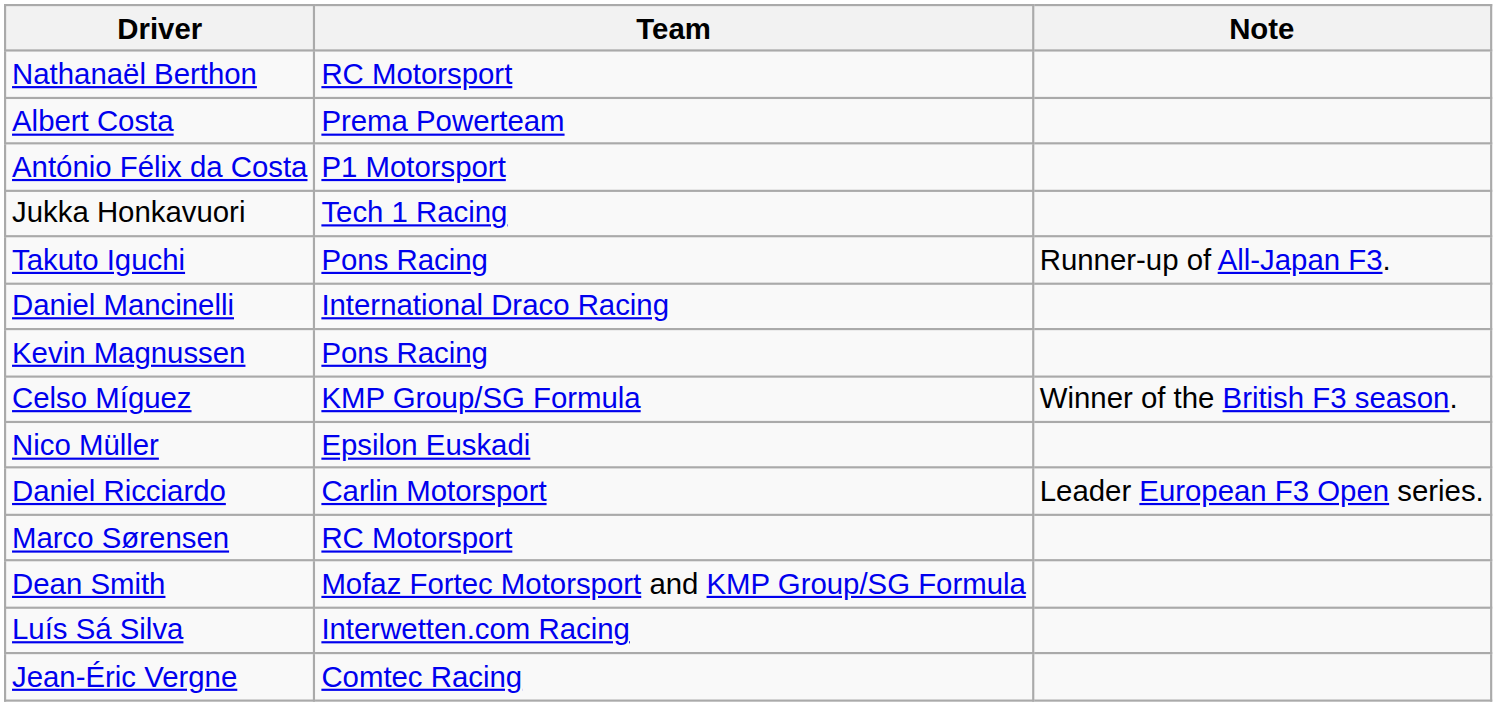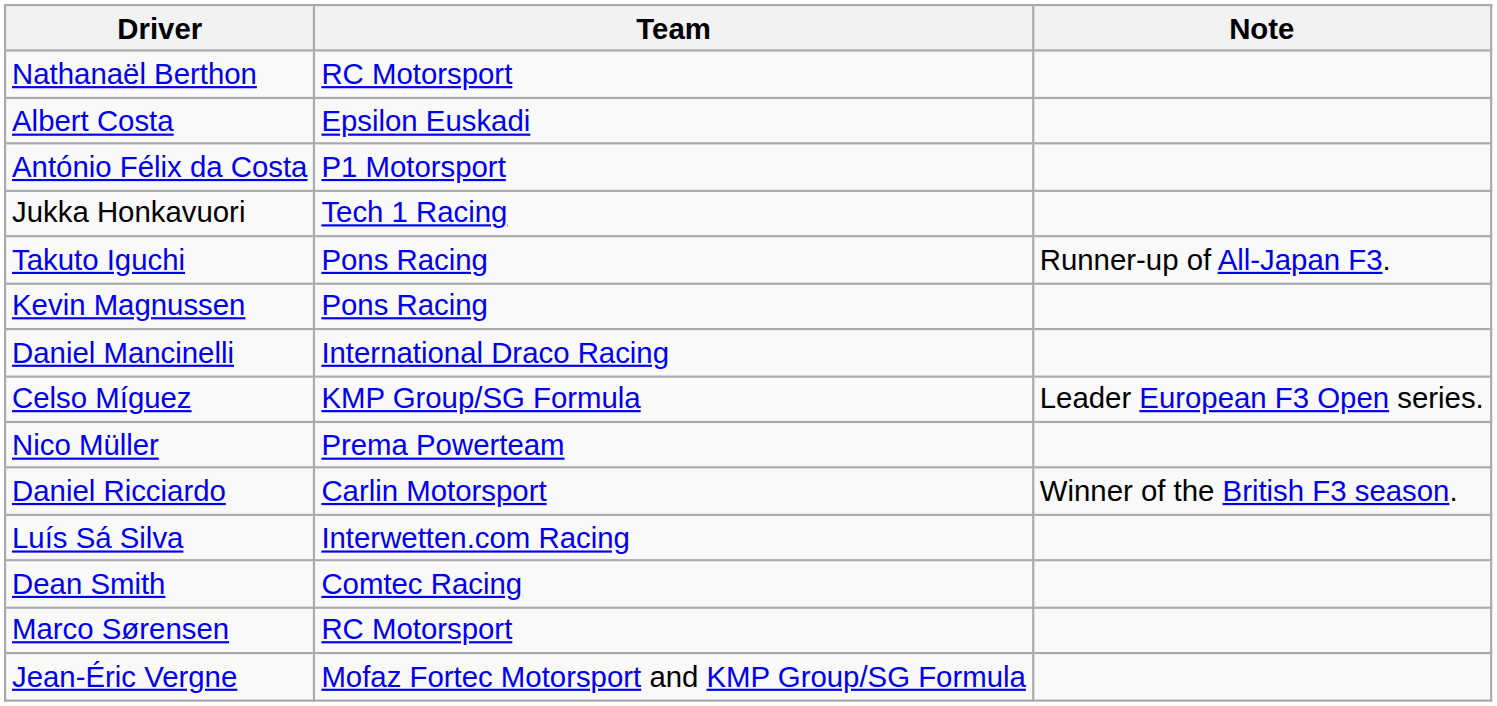 <table class="wikitable" style="font-size:85%">
 <tr>
 <th>Driver</th>
 <th>Team</th>
 <th>Note</th>
 </tr>
 <tr>
 <td> <a href='#'>Nathanaël Berthon</a></td>
 <td><a href='#'>RC Motorsport</a></td>
 <td></td>
 </tr>
 <tr>
 <td> <a href='#'>Albert Costa</a></td>
-<td><a href='#'>Prema Powerteam</a></td>
+<td><a href='#'>Epsilon Euskadi</a></td>
 <td></td>
 </tr>
 <tr>
 <td> <a href='#'>António Félix da Costa</a></td>
 <td><a href='#'>P1 Motorsport</a></td>
 <td></td>
 </tr>
 <tr>
 <td> Jukka Honkavuori</td>
 <td><a href='#'>Tech 1 Racing</a></td>
 <td></td>
 </tr>
 <tr>
 <td> <a href='#'>Takuto Iguchi</a></td>
 <td><a href='#'>Pons Racing</a></td>
 <td>Runner-up of <a href='#'>All-Japan F3</a>.</td>
 </tr>
 <tr>
+<td> <a href='#'>Kevin Magnussen</a></td>
+<td><a href='#'>Pons Racing</a></td>
+<td></td>
+</tr>
+<tr>
 <td> <a href='#'>Daniel Mancinelli</a></td>
 <td><a href='#'>International Draco Racing</a></td>
 <td></td>
 </tr>
 <tr>
-<td> <a href='#'>Kevin Magnussen</a></td>
-<td><a href='#'>Pons Racing</a></td>
-<td></td>
-</tr>
-<tr>
 <td> <a href='#'>Celso Míguez</a></td>
 <td><a href='#'>KMP Group/SG Formula</a></td>
-<td>Winner of the <a href='#'>British F3 season</a>.</td>
+<td>Leader <a href='#'>European F3 Open</a> series.</td>
 </tr>
 <tr>
 <td> <a href='#'>Nico Müller</a></td>
-<td><a href='#'>Epsilon Euskadi</a></td>
+<td><a href='#'>Prema Powerteam</a></td>
 <td></td>
 </tr>
 <tr>
 <td> <a href='#'>Daniel Ricciardo</a></td>
 <td><a href='#'>Carlin Motorsport</a></td>
-<td>Leader <a href='#'>European F3 Open</a> series.</td>
+<td>Winner of the <a href='#'>British F3 season</a>.</td>
+</tr>
+<tr>
+<td> <a href='#'>Luís Sá Silva</a></td>
+<td><a href='#'>Interwetten.com Racing</a></td>
+<td></td>
+</tr>
+<tr>
+<td> <a href='#'>Dean Smith</a></td>
+<td><a href='#'>Comtec Racing</a></td>
+<td></td>
 </tr>
 <tr>
 <td> <a href='#'>Marco Sørensen</a></td>
 <td><a href='#'>RC Motorsport</a></td>
 <td></td>
 </tr>
 <tr>
-<td> <a href='#'>Dean Smith</a></td>
+<td> <a href='#'>Jean-Éric Vergne</a></td>
 <td><a href='#'>Mofaz Fortec Motorsport</a> and <a href='#'>KMP Group/SG Formula</a></td>
 <td></td>
 </tr>
-<tr>
-<td> <a href='#'>Luís Sá Silva</a></td>
-<td><a href='#'>Interwetten.com Racing</a></td>
-<td></td>
-</tr>
-<tr>
-<td> <a href='#'>Jean-Éric Vergne</a></td>
-<td><a href='#'>Comtec Racing</a></td>
-<td></td>
-</tr>
 </table>
